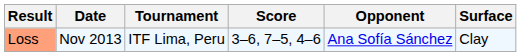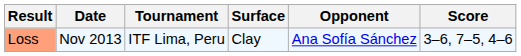 <table class="sortable wikitable" style=font-size:97%>
 <tr>
 <th>Result</th>
 <th>Date</th>
 <th>Tournament</th>
+<th>Surface</th>
+<th>Opponent</th>
 <th>Score</th>
-<th>Opponent</th>
-<th>Surface</th>
 </tr>
 <tr style="background:#f0f8ff;">
 <td style="background:#ffa07a;">Loss</td>
 <td>Nov 2013</td>
 <td>ITF Lima, Peru</td>
+<td>Clay</td>
+<td> <a href='#'>Ana Sofía Sánchez</a></td>
 <td>3–6, 7–5, 4–6</td>
-<td> <a href='#'>Ana Sofía Sánchez</a></td>
-<td>Clay</td>
 </tr>
 </table>
